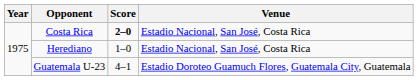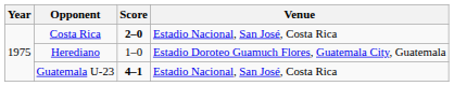 <table class="wikitable" style="font-size: 90%; text-align:left">
 <tr>
 <th>Year</th>
 <th>Opponent</th>
 <th>Score</th>
 <th>Venue</th>
 </tr>
 <tr>
 <td rowspan=3>1975</td>
 <td align=center> <a href='#'>Costa Rica</a></td>
 <td align=center><strong>2–0</strong></td>
 <td><a href='#'>Estadio Nacional</a>, <a href='#'>San José</a>, Costa Rica</td>
 </tr>
 <tr>
 <td align=center> <a href='#'>Herediano</a></td>
 <td align=center>1–0</td>
-<td><a href='#'>Estadio Nacional</a>, <a href='#'>San José</a>, Costa Rica</td>
+<td><a href='#'>Estadio Doroteo Guamuch Flores</a>, <a href='#'>Guatemala City</a>, Guatemala</td>
 </tr>
 <tr>
 <td align=center> <a href='#'>Guatemala</a> U-23</td>
-<td align=center>4–1</td>
-<td><a href='#'>Estadio Doroteo Guamuch Flores</a>, <a href='#'>Guatemala City</a>, Guatemala</td>
+<td align=center><strong>4–1</strong></td>
+<td><a href='#'>Estadio Nacional</a>, <a href='#'>San José</a>, Costa Rica</td>
 </tr>
 </table>
